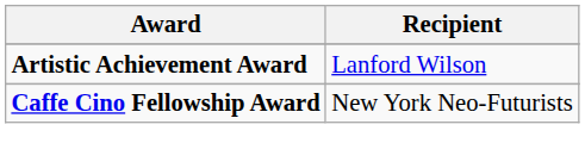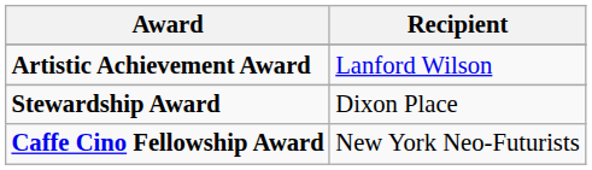 <table class="wikitable">
 <tr>
 <th>Award</th>
 <th>Recipient</th>
 </tr>
 <tr>
 </tr>
 <tr>
 <td><strong>Artistic Achievement Award</strong></td>
 <td><a href='#'>Lanford Wilson</a></td>
 </tr>
 <tr>
 </tr>
 <tr>
+<td><strong>Stewardship Award</strong></td>
+<td>Dixon Place</td>
+</tr>
+<tr>
 <td><strong><a href='#'>Caffe Cino</a> Fellowship Award</strong></td>
 <td>New York Neo-Futurists</td>
 </tr>
 </table>
